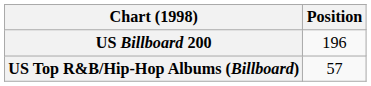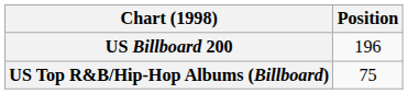 <table class="wikitable sortable plainrowheaders" style="text-align:center">
 <tr>
 <th scope="col">Chart (1998)</th>
 <th scope="col">Position</th>
 </tr>
 <tr>
 <th scope="row">US <em>Billboard</em> 200</th>
 <td>196</td>
 </tr>
 <tr>
 <th scope="row">US Top R&B/Hip-Hop Albums (<em>Billboard</em>)</th>
-<td>57</td>
+<td>75</td>
 </tr>
 </table>
